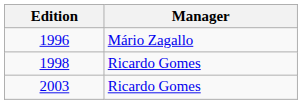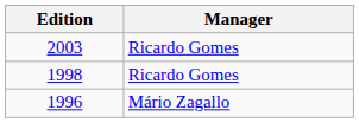 <table class="wikitable">
 <tr>
 <th width=100>Edition</th>
 <th width=200>Manager</th>
 </tr>
 <tr>
-<td align=center> <a href='#'>1996</a></td>
-<td><a href='#'>Mário Zagallo</a></td>
+<td align=center>  <a href='#'>2003</a></td>
+<td><a href='#'>Ricardo Gomes</a></td>
 </tr>
 <tr>
 <td align=center> <a href='#'>1998</a></td>
 <td><a href='#'>Ricardo Gomes</a></td>
 </tr>
 <tr>
-<td align=center>  <a href='#'>2003</a></td>
-<td><a href='#'>Ricardo Gomes</a></td>
+<td align=center> <a href='#'>1996</a></td>
+<td><a href='#'>Mário Zagallo</a></td>
 </tr>
 </table>
